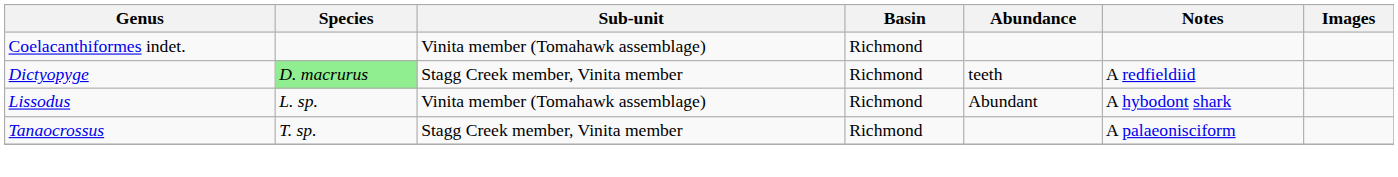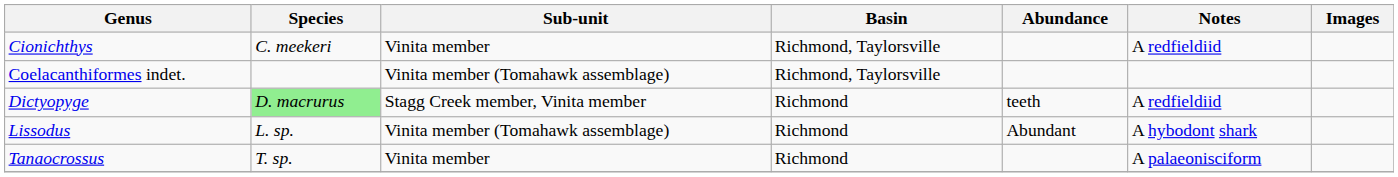 <table class="wikitable" align="center" width="100%">
 <tr>
 <th>Genus</th>
 <th>Species</th>
 <th>Sub-unit</th>
 <th>Basin</th>
 <th>Abundance</th>
 <th>Notes</th>
 <th>Images</th>
 </tr>
 <tr>
+<td><em><a href='#'>Cionichthys</a></em></td>
+<td><em>C. meekeri</em></td>
+<td>Vinita member</td>
+<td>Richmond, Taylorsville</td>
+<td></td>
+<td>A <a href='#'>redfieldiid</a></td>
+<td></td>
+</tr>
+<tr>
 <td><a href='#'>Coelacanthiformes</a> indet.</td>
 <td></td>
 <td>Vinita member (Tomahawk assemblage)</td>
-<td>Richmond</td>
+<td>Richmond, Taylorsville</td>
 <td></td>
 <td></td>
 </tr>
 <tr>
 <td><em><a href='#'>Dictyopyge</a></em></td>
 <td style="background: lightgreen;"><em>D. macrurus</em></td>
 <td>Stagg Creek member, Vinita member</td>
 <td>Richmond</td>
 <td>teeth</td>
 <td>A <a href='#'>redfieldiid</a></td>
 <td></td>
 </tr>
 <tr>
 <td><em><a href='#'>Lissodus</a></em></td>
 <td><em>L. sp.</em></td>
 <td>Vinita member (Tomahawk assemblage)</td>
 <td>Richmond</td>
 <td>Abundant</td>
 <td>A <a href='#'>hybodont</a> <a href='#'>shark</a></td>
 </tr>
 <tr>
 <td><em><a href='#'>Tanaocrossus</a></em></td>
 <td><em>T. sp.</em></td>
-<td>Stagg Creek member, Vinita member</td>
+<td>Vinita member</td>
 <td>Richmond</td>
 <td></td>
 <td>A <a href='#'>palaeonisciform</a></td>
 <td></td>
 </tr>
 <tr>
 </tr>
 </table>
